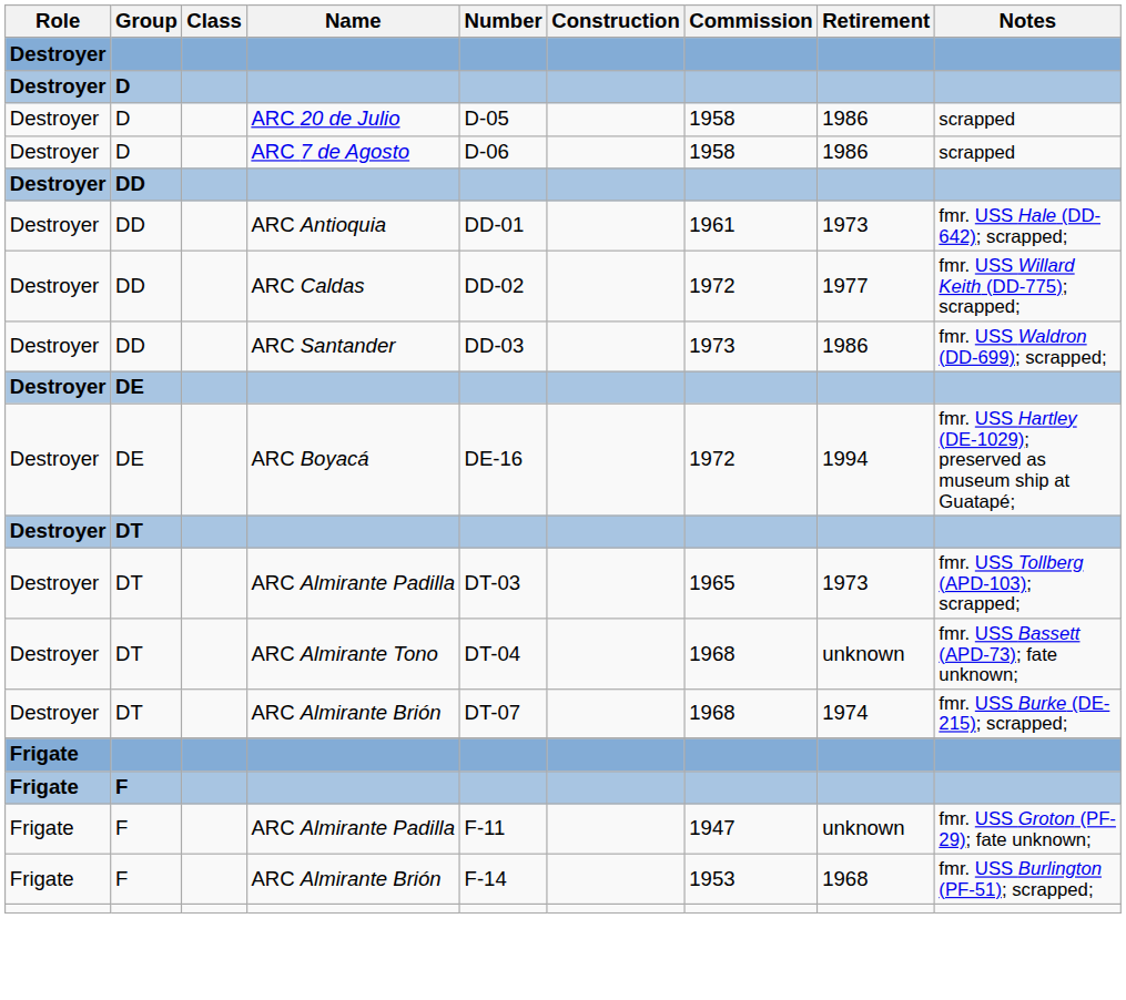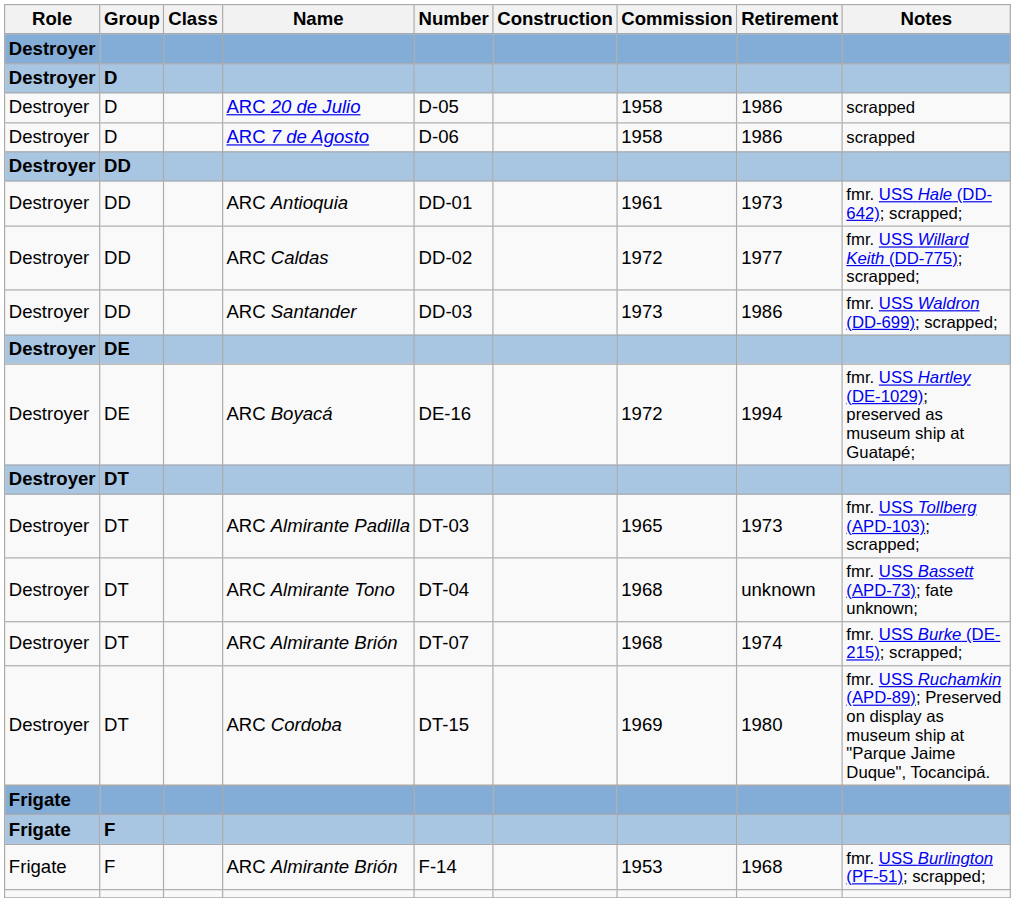 <table class="wikitable collapsible sortable " style="min-width:50%;">
 <tr>
 <th>Role</th>
 <th>Group</th>
 <th>Class</th>
 <th>Name</th>
 <th>Number</th>
 <th>Construction</th>
 <th>Commission</th>
 <th>Retirement</th>
 <th class="unsortable">Notes</th>
 </tr>
 <tr style="background:#83ACD6;font-weight:bold;"          >
 <td>Destroyer</td>
 <td></td>
 <td></td>
 <td></td>
 <td></td>
 <td></td>
 <td></td>
 <td></td>
 <td></td>
 </tr>
 <tr style="background:#A8C5E2;font-weight:bold;"         >
 <td>Destroyer</td>
 <td>D</td>
 <td></td>
 <td></td>
 <td></td>
 <td></td>
 <td></td>
 <td></td>
 <td></td>
 </tr>
 <tr>
 <td>Destroyer</td>
 <td>D</td>
 <td></td>
 <td><a href='#'>ARC <em>20 de Julio</em></a></td>
 <td>D-05</td>
 <td></td>
 <td>1958</td>
 <td>1986</td>
 <td style="font-size:0.9em">scrapped</td>
 </tr>
 <tr>
 <td>Destroyer</td>
 <td>D</td>
 <td></td>
 <td><a href='#'>ARC <em>7 de Agosto</em></a></td>
 <td>D-06</td>
 <td></td>
 <td>1958</td>
 <td>1986</td>
 <td style="font-size:0.9em">scrapped</td>
 </tr>
 <tr style="background:#A8C5E2;font-weight:bold;"         >
 <td>Destroyer</td>
 <td>DD</td>
 <td></td>
 <td></td>
 <td></td>
 <td></td>
 <td></td>
 <td></td>
 <td></td>
 </tr>
 <tr>
 <td>Destroyer</td>
 <td>DD</td>
 <td></td>
 <td>ARC <em>Antioquia</em></td>
 <td>DD-01</td>
 <td></td>
 <td>1961</td>
 <td>1973</td>
 <td style="font-size:0.9em">fmr. <a href='#'>USS <em>Hale</em> (DD-642)</a>; scrapped; </td>
 </tr>
 <tr>
 <td>Destroyer</td>
 <td>DD</td>
 <td></td>
 <td>ARC <em>Caldas</em></td>
 <td>DD-02</td>
 <td></td>
 <td>1972</td>
 <td>1977</td>
 <td style="font-size:0.9em">fmr. <a href='#'>USS <em>Willard Keith</em> (DD-775)</a>; scrapped; </td>
 </tr>
 <tr>
 <td>Destroyer</td>
 <td>DD</td>
 <td></td>
 <td>ARC <em>Santander</em></td>
 <td>DD-03</td>
 <td></td>
 <td>1973</td>
 <td>1986</td>
 <td style="font-size:0.9em">fmr. <a href='#'>USS <em>Waldron</em> (DD-699)</a>; scrapped; </td>
 </tr>
 <tr style="background:#A8C5E2;font-weight:bold;"         >
 <td>Destroyer</td>
 <td>DE</td>
 <td></td>
 <td></td>
 <td></td>
 <td></td>
 <td></td>
 <td></td>
 <td></td>
 </tr>
 <tr>
 <td>Destroyer</td>
 <td>DE</td>
 <td></td>
 <td style="white-space:nowrap">ARC <em>Boyacá</em></td>
 <td>DE-16</td>
 <td style="white-space:nowrap"></td>
 <td>1972</td>
 <td>1994</td>
 <td style="font-size:0.9em">fmr. <a href='#'>USS <em>Hartley</em> (DE-1029)</a>; preserved as museum ship at Guatapé; </td>
 </tr>
 <tr style="background:#A8C5E2;font-weight:bold;"         >
 <td>Destroyer</td>
 <td>DT</td>
 <td></td>
 <td></td>
 <td></td>
 <td></td>
 <td></td>
 <td></td>
 <td></td>
 </tr>
 <tr>
 <td>Destroyer</td>
 <td>DT</td>
 <td></td>
 <td style="white-space:nowrap">ARC <em>Almirante Padilla</em></td>
 <td>DT-03</td>
 <td style="white-space:nowrap"></td>
 <td>1965</td>
 <td>1973</td>
 <td style="font-size:0.9em">fmr. <a href='#'>USS <em>Tollberg</em> (APD-103)</a>; scrapped; </td>
 </tr>
 <tr>
 <td>Destroyer</td>
 <td>DT</td>
 <td></td>
 <td>ARC <em>Almirante Tono</em></td>
 <td>DT-04</td>
 <td style="white-space:nowrap"></td>
 <td>1968</td>
 <td>unknown</td>
 <td style="font-size:0.9em">fmr. <a href='#'>USS <em>Bassett</em> (APD-73)</a>; fate unknown; </td>
 </tr>
 <tr>
 <td>Destroyer</td>
 <td>DT</td>
 <td></td>
 <td>ARC <em>Almirante Brión</em></td>
 <td>DT-07</td>
 <td style="white-space:nowrap"></td>
 <td>1968</td>
 <td>1974</td>
 <td style="font-size:0.9em">fmr. <a href='#'>USS <em>Burke</em> (DE-215)</a>; scrapped; </td>
 </tr>
 <tr>
+<td>Destroyer</td>
+<td>DT</td>
+<td></td>
+<td>ARC <em>Cordoba</em></td>
+<td>DT-15</td>
+<td></td>
+<td>1969</td>
+<td>1980</td>
+<td style="font-size:0.9em">fmr. <a href='#'>USS <em>Ruchamkin</em> (APD-89)</a>; Preserved on display as museum ship at "Parque Jaime Duque", Tocancipá. </td>
+</tr>
+<tr>
 </tr>
 <tr style="background:#83ACD6;font-weight:bold;"          >
 <td>Frigate</td>
 <td></td>
 <td></td>
 <td></td>
 <td></td>
 <td></td>
 <td></td>
 <td></td>
 <td></td>
 </tr>
 <tr style="background:#A8C5E2;font-weight:bold;"         >
 <td>Frigate</td>
 <td>F</td>
 <td></td>
 <td></td>
 <td></td>
 <td></td>
 <td></td>
 <td></td>
 <td></td>
 </tr>
 <tr>
 <td>Frigate</td>
 <td>F</td>
 <td></td>
-<td>ARC <em>Almirante Padilla</em></td>
-<td>F-11</td>
-<td></td>
-<td>1947</td>
-<td>unknown</td>
-<td style="font-size:0.9em">fmr. <a href='#'>USS <em>Groton</em> (PF-29)</a>; fate unknown; </td>
-</tr>
-<tr>
-<td>Frigate</td>
-<td>F</td>
-<td></td>
 <td>ARC <em>Almirante Brión</em></td>
 <td>F-14</td>
 <td></td>
 <td>1953</td>
 <td>1968</td>
 <td style="font-size:0.9em">fmr. <a href='#'>USS <em>Burlington</em> (PF-51)</a>; scrapped; </td>
 </tr>
 <tr>
 <td></td>
 <td></td>
 <td></td>
 <td></td>
 <td></td>
 <td></td>
 <td></td>
 <td style="font-size:0.9em"></td>
 </tr>
 </table>
